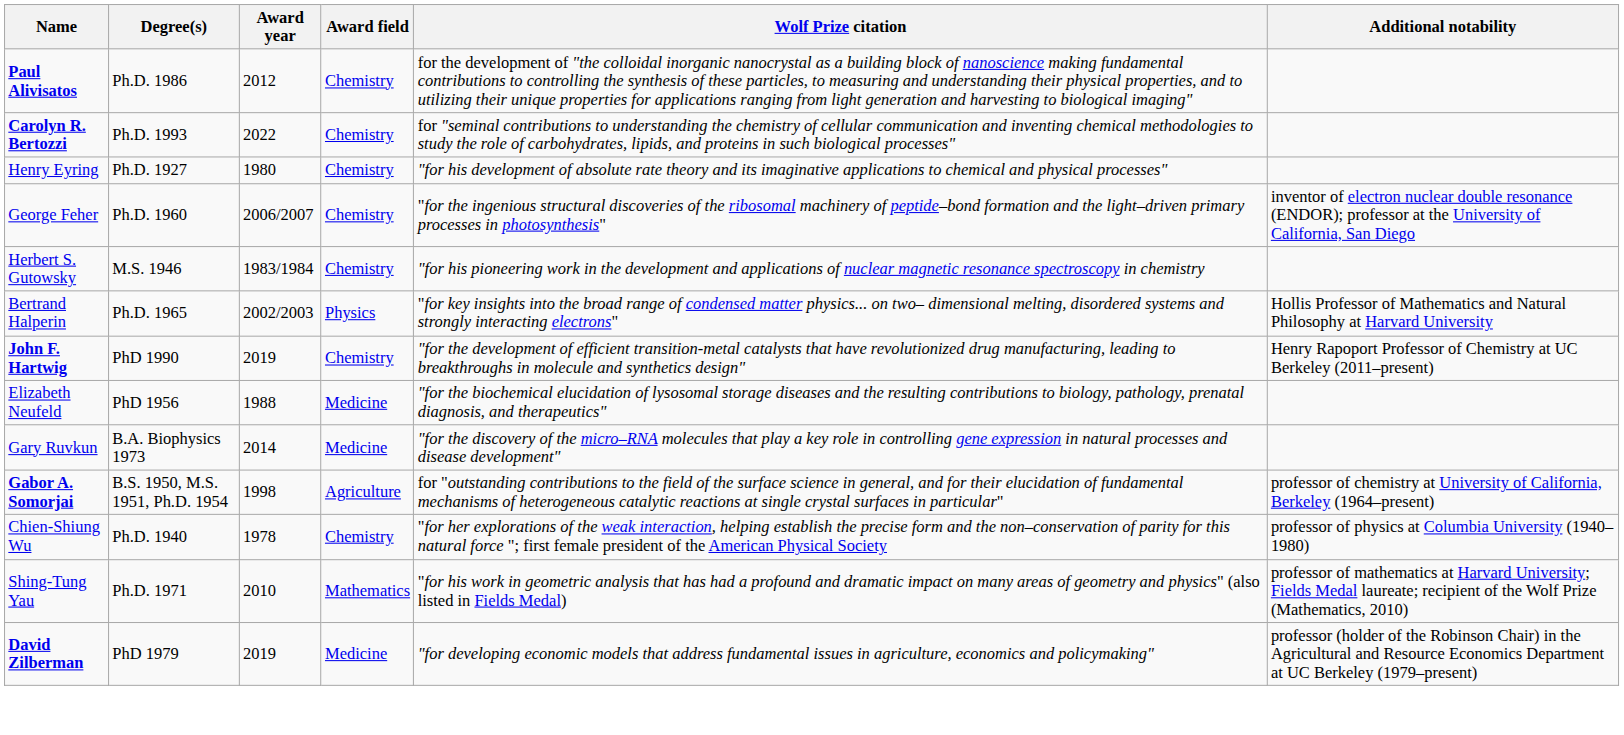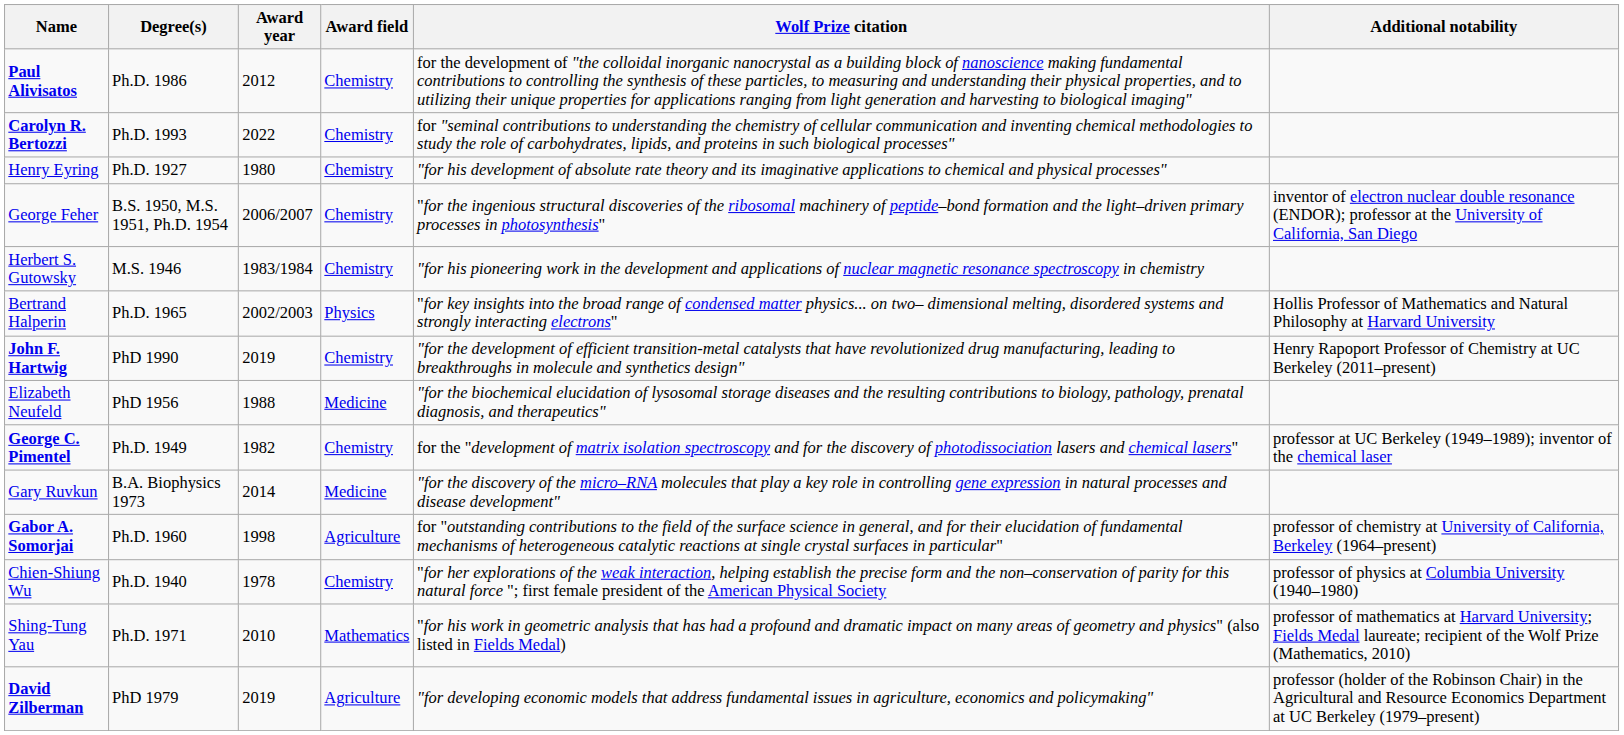 <table class = "wikitable sortable"0>
 <tr>
 <th scope = "col">Name</th>
 <th scope = "col">Degree(s)</th>
 <th scope = "col">Award year</th>
 <th scope = "col">Award field</th>
 <th scope = "col" class="unsortable"><a href='#'>Wolf Prize</a> citation</th>
 <th scope = "col" class="unsortable">Additional notability</th>
 </tr>
 <tr>
 <td data-sort-value="Alivisatos, Paul"><strong><a href='#'>Paul Alivisatos</a></strong></td>
 <td data-sort-value="phd 1986">Ph.D. 1986</td>
 <td>2012</td>
 <td><a href='#'>Chemistry</a></td>
 <td>for the development of  <em>"the colloidal inorganic nanocrystal as a building block of <a href='#'>nanoscience</a> making fundamental contributions to controlling the synthesis of these particles, to measuring and understanding their physical properties, and to utilizing their unique properties for applications ranging from light generation and harvesting to biological imaging"</em></td>
 <td></td>
 </tr>
 <tr>
 <td data-sort-value="Bertozzi, Carolyn"><strong><a href='#'>Carolyn R. Bertozzi</a></strong></td>
 <td data-sort-value="phd 1993">Ph.D. 1993</td>
 <td>2022</td>
 <td><a href='#'>Chemistry</a></td>
 <td>for  <em>"seminal contributions to understanding the chemistry of cellular communication and inventing chemical methodologies to study the role of carbohydrates, lipids, and proteins in such biological processes"</em></td>
 <td></td>
 </tr>
 <tr>
 <td data-sort-value="Eyring, Henry"><a href='#'>Henry Eyring</a></td>
 <td data-sort-value="phd 1927">Ph.D. 1927</td>
 <td>1980</td>
 <td><a href='#'>Chemistry</a></td>
 <td><em>"for his development of absolute rate theory and its imaginative applications to chemical and physical processes"</em></td>
 <td></td>
 </tr>
 <tr>
 <td data-sort-value="Feher, George"><a href='#'>George Feher</a></td>
-<td data-sort-value="phd 1960">Ph.D. 1960</td>
+<td data-sort-value="b 1950 s">B.S. 1950, M.S. 1951, Ph.D. 1954</td>
 <td data-sort-value="2006">2006/2007</td>
 <td><a href='#'>Chemistry</a></td>
 <td>"<em>for the ingenious structural discoveries of the <a href='#'>ribosomal</a> machinery of <a href='#'>peptide</a>–bond formation and the light–driven primary processes in <a href='#'>photosynthesis</a></em>"</td>
 <td>inventor of <a href='#'>electron nuclear double resonance</a> (ENDOR); professor at the <a href='#'>University of California, San Diego</a></td>
 </tr>
 <tr>
 <td data-sort-value="Gutowsky, Herbert"><a href='#'>Herbert S. Gutowsky</a></td>
 <td data-sort-value="m 1946 s">M.S. 1946</td>
 <td data-sort-value="1983">1983/1984</td>
 <td><a href='#'>Chemistry</a></td>
 <td><em>"for his pioneering work in the development and applications of <a href='#'>nuclear magnetic resonance spectroscopy</a> in chemistry</em></td>
 <td></td>
 </tr>
 <tr>
 <td data-sort-value="Halperin, Bertrand"><a href='#'>Bertrand Halperin</a></td>
 <td data-sort-value="phd 1965">Ph.D. 1965</td>
 <td data-sort-value="2002">2002/2003</td>
 <td><a href='#'>Physics</a></td>
 <td>"<em>for key insights into the broad range of <a href='#'>condensed matter</a> physics... on two– dimensional melting, disordered systems and strongly interacting <a href='#'>electrons</a></em>"</td>
 <td>Hollis Professor of Mathematics and Natural Philosophy at <a href='#'>Harvard University</a></td>
 </tr>
 <tr>
 <td data-sort-value="Hartwig, John"><strong><a href='#'>John F. Hartwig</a></strong></td>
 <td data-sort-value="phd 1990">PhD 1990</td>
 <td>2019</td>
 <td><a href='#'>Chemistry</a></td>
 <td><em>"for the development of efficient transition-metal catalysts that have revolutionized drug manufacturing, leading to breakthroughs in molecule and synthetics design"</em></td>
 <td>Henry Rapoport Professor of Chemistry at UC Berkeley (2011–present)</td>
 </tr>
 <tr>
 <td data-sort-value="Neufeld, Elizabeth"><a href='#'>Elizabeth Neufeld</a></td>
 <td data-sort-value="phd 1956">PhD 1956</td>
 <td>1988</td>
 <td><a href='#'>Medicine</a></td>
 <td><em>"for the biochemical elucidation of lysosomal storage diseases and the resulting contributions to biology, pathology, prenatal diagnosis, and therapeutics"</em></td>
 <td></td>
 </tr>
 <tr>
+<td data-sort-value="Pimentel, George"><strong><a href='#'>George C. Pimentel</a></strong></td>
+<td data-sort-value="phd 1949">Ph.D. 1949</td>
+<td>1982</td>
+<td><a href='#'>Chemistry</a></td>
+<td>for the "<em>development of <a href='#'>matrix isolation spectroscopy</a> and for the discovery of <a href='#'>photodissociation</a> lasers and <a href='#'>chemical lasers</a></em>"</td>
+<td>professor at UC Berkeley (1949–1989); inventor of the <a href='#'>chemical laser</a></td>
+</tr>
+<tr>
 <td data-sort-value="Ruvkun, Gary"><a href='#'>Gary Ruvkun</a></td>
 <td data-sort-value="b 1973 a">B.A. Biophysics 1973</td>
 <td>2014</td>
 <td><a href='#'>Medicine</a></td>
 <td><em>"for the discovery of the <a href='#'>micro–RNA</a> molecules that play a key role in controlling <a href='#'>gene expression</a> in natural processes and disease development"</em></td>
 <td></td>
 </tr>
 <tr>
 <td data-sort-value="Somorjai, Gabor"><strong><a href='#'>Gabor A. Somorjai</a></strong></td>
-<td data-sort-value="b 1950 s">B.S. 1950, M.S. 1951, Ph.D. 1954</td>
+<td data-sort-value="phd 1960">Ph.D. 1960</td>
 <td>1998</td>
 <td><a href='#'>Agriculture</a></td>
 <td>for "<em>outstanding contributions to the field of the surface science in general, and for their elucidation of fundamental mechanisms of heterogeneous catalytic reactions at single crystal surfaces in particular</em>"</td>
 <td>professor of chemistry at <a href='#'>University of California, Berkeley</a> (1964–present)</td>
 </tr>
 <tr>
 <td data-sort-value="Wu,Chien-Shiung"><a href='#'>Chien-Shiung Wu</a></td>
 <td data-sort-value="phd 1940">Ph.D. 1940</td>
 <td>1978</td>
 <td><a href='#'>Chemistry</a></td>
 <td>"<em>for her explorations of the <a href='#'>weak interaction</a>, helping establish the precise form and the non–conservation of parity for this natural force </em>"; first female president of the <a href='#'>American Physical Society</a></td>
 <td>professor of physics at <a href='#'>Columbia University</a> (1940–1980)</td>
 </tr>
 <tr>
 <td data-sort-value="Yau,Shing–Tung"><a href='#'>Shing-Tung Yau</a></td>
 <td data-sort-value="phd 1971">Ph.D. 1971</td>
 <td>2010</td>
 <td><a href='#'>Mathematics</a></td>
 <td>"<em>for his work in geometric analysis that has had a profound and dramatic impact on many areas of geometry and physics</em>" (also listed in <a href='#'>Fields Medal</a>)</td>
 <td>professor of mathematics at <a href='#'>Harvard University</a>; <a href='#'>Fields Medal</a> laureate; recipient of the Wolf Prize (Mathematics, 2010)</td>
 </tr>
 <tr>
 <td data-sort-value="Zilberman, David"><strong><a href='#'>David Zilberman</a></strong></td>
 <td data-sort-value="phd 1979">PhD 1979</td>
 <td>2019</td>
-<td><a href='#'>Medicine</a></td>
+<td><a href='#'>Agriculture</a></td>
 <td><em>"for developing economic models that address fundamental issues in agriculture, economics and policymaking"</em></td>
 <td>professor (holder of the Robinson Chair) in the Agricultural and Resource Economics Department at UC Berkeley (1979–present)</td>
 </tr>
 </table>
